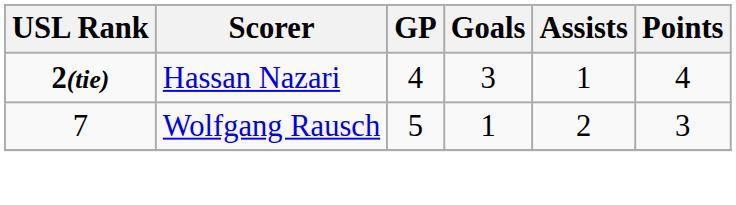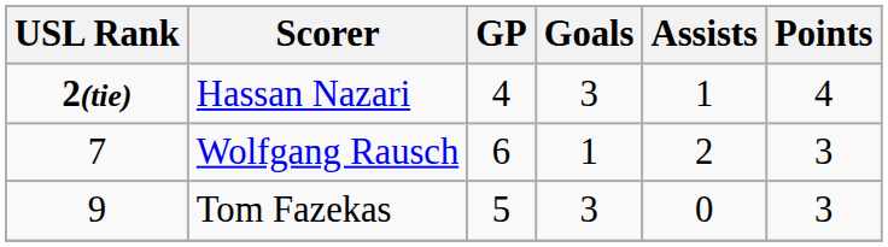 <table class="wikitable">
 <tr>
 <th>USL Rank</th>
 <th>Scorer</th>
 <th>GP</th>
 <th>Goals</th>
 <th>Assists</th>
 <th>Points</th>
 </tr>
 <tr>
 <td align=center><strong>2<small><em>(tie)</em></small></strong></td>
 <td><a href='#'>Hassan Nazari</a></td>
 <td align=center>4</td>
 <td align=center>3</td>
 <td align=center>1</td>
 <td align=center>4</td>
 </tr>
 <tr>
 <td align=center>7</td>
 <td><a href='#'>Wolfgang Rausch</a></td>
-<td align=center>5</td>
+<td align=center>6</td>
 <td align=center>1</td>
 <td align=center>2</td>
 <td align=center>3</td>
 </tr>
 <tr>
+<td align=center>9</td>
+<td>Tom Fazekas</td>
+<td align=center>5</td>
+<td align=center>3</td>
+<td align=center>0</td>
+<td align=center>3</td>
+</tr>
+<tr>
 </tr>
 </table>
